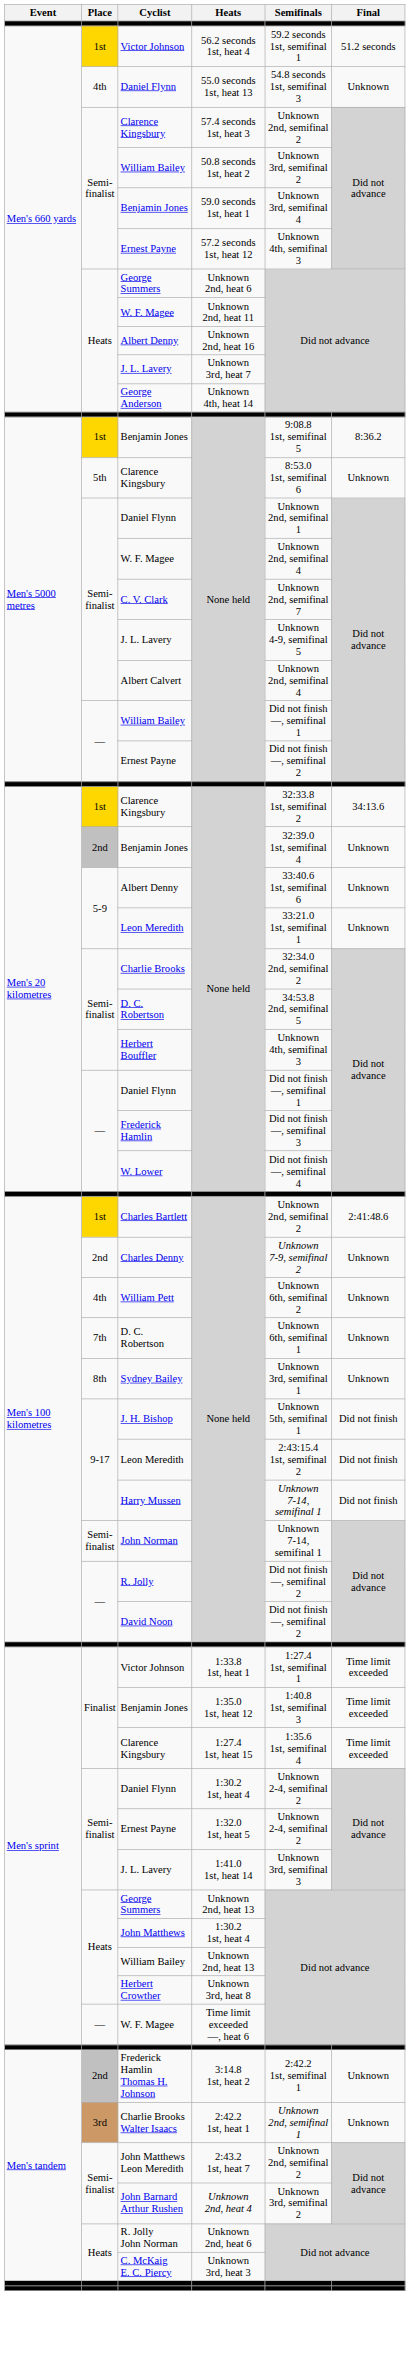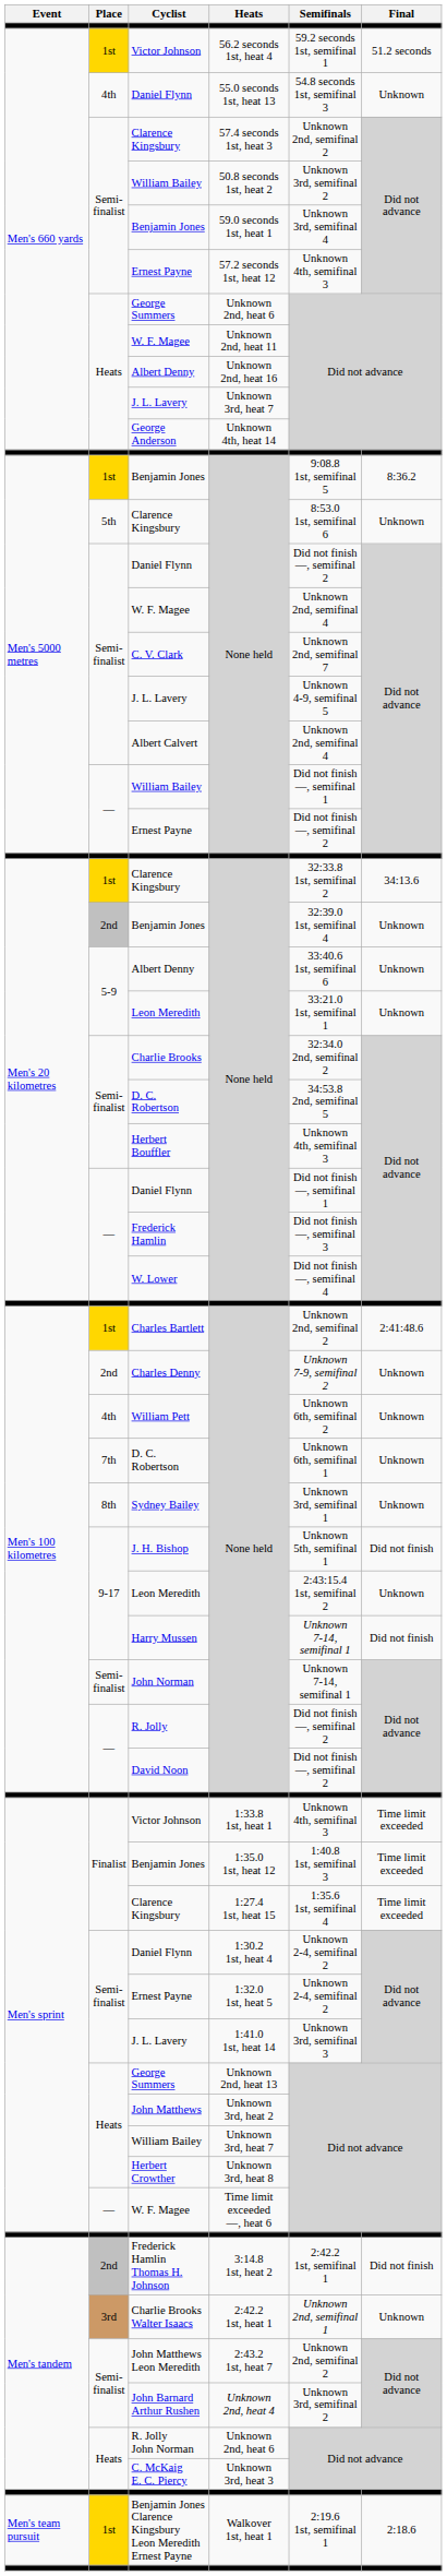 <table class=wikitable>
 <tr>
 <th>Event</th>
 <th>Place</th>
 <th>Cyclist</th>
 <th>Heats</th>
 <th>Semifinals</th>
 <th>Final</th>
 </tr>
 <tr bgcolor=black>
 <td></td>
 <td></td>
 <td></td>
 <td></td>
 <td></td>
 <td></td>
 </tr>
 <tr align=center>
 <td rowspan=11 align=left><a href='#'>Men's 660 yards</a></td>
 <td bgcolor=gold>1st</td>
 <td align=left><a href='#'>Victor Johnson</a></td>
 <td>56.2 seconds <br> 1st, heat 4</td>
 <td>59.2 seconds <br> 1st, semifinal 1</td>
 <td>51.2 seconds</td>
 </tr>
 <tr align=center>
 <td>4th</td>
 <td align=left><a href='#'>Daniel Flynn</a></td>
 <td>55.0 seconds <br> 1st, heat 13</td>
 <td>54.8 seconds <br> 1st, semifinal 3</td>
 <td>Unknown</td>
 </tr>
 <tr align=center>
 <td rowspan=4>Semi-<br>finalist</td>
 <td align=left><a href='#'>Clarence Kingsbury</a></td>
 <td>57.4 seconds <br> 1st, heat 3</td>
 <td>Unknown <br> 2nd, semifinal 2</td>
 <td rowspan=4 bgcolor=lightgray>Did not advance</td>
 </tr>
 <tr align=center>
 <td align=left><a href='#'>William Bailey</a></td>
 <td>50.8 seconds <br> 1st, heat 2</td>
 <td>Unknown <br> 3rd, semifinal 2</td>
 </tr>
 <tr align=center>
 <td align=left><a href='#'>Benjamin Jones</a></td>
 <td>59.0 seconds <br> 1st, heat 1</td>
 <td>Unknown <br> 3rd, semifinal 4</td>
 </tr>
 <tr align=center>
 <td align=left><a href='#'>Ernest Payne</a></td>
 <td>57.2 seconds <br> 1st, heat 12</td>
 <td>Unknown <br> 4th, semifinal 3</td>
 </tr>
 <tr align=center>
 <td rowspan=5>Heats</td>
 <td align=left><a href='#'>George Summers</a></td>
 <td>Unknown <br> 2nd, heat 6</td>
 <td rowspan=5 colspan=2 bgcolor=lightgray>Did not advance</td>
 </tr>
 <tr align=center>
 <td align=left><a href='#'>W. F. Magee</a></td>
 <td>Unknown <br> 2nd, heat 11</td>
 </tr>
 <tr align=center>
 <td align=left><a href='#'>Albert Denny</a></td>
 <td>Unknown <br> 2nd, heat 16</td>
 </tr>
 <tr align=center>
 <td align=left><a href='#'>J. L. Lavery</a></td>
 <td>Unknown <br> 3rd, heat 7</td>
 </tr>
 <tr align=center>
 <td align=left><a href='#'>George Anderson</a></td>
 <td>Unknown <br> 4th, heat 14</td>
 </tr>
 <tr bgcolor=black>
 <td></td>
 <td></td>
 <td></td>
 <td></td>
 <td></td>
 <td></td>
 </tr>
 <tr align=center>
 <td rowspan=9 align=left><a href='#'>Men's 5000 metres</a></td>
 <td bgcolor=gold>1st</td>
 <td align=left>Benjamin Jones</td>
 <td rowspan=9 bgcolor=lightgray>None held</td>
 <td>9:08.8 <br> 1st, semifinal 5</td>
 <td>8:36.2</td>
 </tr>
 <tr align=center>
 <td>5th</td>
 <td align=left>Clarence Kingsbury</td>
 <td>8:53.0 <br> 1st, semifinal 6</td>
 <td>Unknown</td>
 </tr>
 <tr align=center>
 <td rowspan=5>Semi-<br>finalist</td>
 <td align=left>Daniel Flynn</td>
-<td>Unknown <br> 2nd, semifinal 1</td>
+<td>Did not finish <br>  —, semifinal 2</td>
 <td rowspan=7 bgcolor=lightgray>Did not advance</td>
 </tr>
 <tr align=center>
 <td align=left>W. F. Magee</td>
 <td>Unknown <br> 2nd, semifinal 4</td>
 </tr>
 <tr align=center>
 <td align=left><a href='#'>C. V. Clark</a></td>
 <td>Unknown <br> 2nd, semifinal 7</td>
 </tr>
 <tr align=center>
 <td align=left>J. L. Lavery</td>
 <td>Unknown <br> 4-9, semifinal 5</td>
 </tr>
 <tr align=center>
 <td align=left>Albert Calvert</td>
 <td>Unknown <br> 2nd, semifinal 4</td>
 </tr>
 <tr align=center>
 <td rowspan=2>—</td>
 <td align=left><a href='#'>William Bailey</a></td>
 <td>Did not finish <br> —, semifinal 1</td>
 </tr>
 <tr align=center>
 <td align=left>Ernest Payne</td>
 <td>Did not finish <br>  —, semifinal 2</td>
 </tr>
 <tr bgcolor=black>
 <td></td>
 <td></td>
 <td></td>
 <td></td>
 <td></td>
 <td></td>
 </tr>
 <tr align=center>
 <td rowspan=10 align=left><a href='#'>Men's 20 kilometres</a></td>
 <td bgcolor=gold>1st</td>
 <td align=left>Clarence Kingsbury</td>
 <td rowspan=10 bgcolor=lightgray>None held</td>
 <td>32:33.8 <br> 1st, semifinal 2</td>
 <td>34:13.6</td>
 </tr>
 <tr align=center>
 <td bgcolor=silver>2nd</td>
 <td align=left>Benjamin Jones</td>
 <td>32:39.0 <br> 1st, semifinal 4</td>
 <td>Unknown</td>
 </tr>
 <tr align=center>
 <td rowspan=2>5-9</td>
 <td align=left>Albert Denny</td>
 <td>33:40.6 <br> 1st, semifinal 6</td>
 <td>Unknown</td>
 </tr>
 <tr align=center>
 <td align=left><a href='#'>Leon Meredith</a></td>
 <td>33:21.0 <br> 1st, semifinal 1</td>
 <td>Unknown</td>
 </tr>
 <tr align=center>
 <td rowspan=3>Semi-<br>finalist</td>
 <td align=left><a href='#'>Charlie Brooks</a></td>
 <td>32:34.0 <br> 2nd, semifinal 2</td>
 <td rowspan=6 bgcolor=lightgray>Did not advance</td>
 </tr>
 <tr align=center>
 <td align=left><a href='#'>D. C. Robertson</a></td>
 <td>34:53.8 <br> 2nd, semifinal 5</td>
 </tr>
 <tr align=center>
 <td align=left><a href='#'>Herbert Bouffler</a></td>
 <td>Unknown <br> 4th, semifinal 3</td>
 </tr>
 <tr align=center>
 <td rowspan=3>—</td>
 <td align=left>Daniel Flynn</td>
 <td>Did not finish <br> —, semifinal 1</td>
 </tr>
 <tr align=center>
 <td align=left><a href='#'>Frederick Hamlin</a></td>
 <td>Did not finish <br> —, semifinal 3</td>
 </tr>
 <tr align=center>
 <td align=left><a href='#'>W. Lower</a></td>
 <td>Did not finish <br> —, semifinal 4</td>
 </tr>
 <tr bgcolor=black>
 <td></td>
 <td></td>
 <td></td>
 <td></td>
 <td></td>
 <td></td>
 </tr>
 <tr align=center>
 <td rowspan=11 align=left><a href='#'>Men's 100 kilometres</a></td>
 <td bgcolor=gold>1st</td>
 <td align=left><a href='#'>Charles Bartlett</a></td>
 <td rowspan=11 bgcolor=lightgray>None held</td>
 <td>Unknown <br> 2nd, semifinal 2</td>
 <td>2:41:48.6</td>
 </tr>
 <tr align=center>
 <td>2nd</td>
 <td align=left><a href='#'>Charles Denny</a></td>
 <td><em>Unknown</em> <br> <em>7-9, semifinal 2</em></td>
 <td>Unknown</td>
 </tr>
 <tr align=center>
 <td>4th</td>
 <td align=left><a href='#'>William Pett</a></td>
 <td>Unknown <br> 6th, semifinal 2</td>
 <td>Unknown</td>
 </tr>
 <tr align=center>
 <td>7th</td>
 <td align=left>D. C. Robertson</td>
 <td>Unknown <br> 6th, semifinal 1</td>
 <td>Unknown</td>
 </tr>
 <tr align=center>
 <td>8th</td>
 <td align=left><a href='#'>Sydney Bailey</a></td>
 <td>Unknown <br> 3rd, semifinal 1</td>
 <td>Unknown</td>
 </tr>
 <tr align=center>
 <td rowspan=3>9-17</td>
 <td align=left><a href='#'>J. H. Bishop</a></td>
 <td>Unknown <br> 5th, semifinal 1</td>
 <td>Did not finish</td>
 </tr>
 <tr align=center>
 <td align=left>Leon Meredith</td>
 <td>2:43:15.4 <br> 1st, semifinal 2</td>
-<td>Did not finish</td>
+<td>Unknown</td>
 </tr>
 <tr align=center>
 <td align=left><a href='#'>Harry Mussen</a></td>
 <td><em>Unknown</em> <br> <em>7-14, semifinal 1</em></td>
 <td>Did not finish</td>
 </tr>
 <tr align=center>
 <td>Semi-<br>finalist</td>
 <td align=left><a href='#'>John Norman</a></td>
 <td>Unknown <br> 7-14, semifinal 1</td>
 <td rowspan=3 bgcolor=lightgray>Did not advance</td>
 </tr>
 <tr align=center>
 <td rowspan=2>—</td>
 <td align=left><a href='#'>R. Jolly</a></td>
 <td>Did not finish <br> —, semifinal 2</td>
 </tr>
 <tr align=center>
 <td align=left><a href='#'>David Noon</a></td>
 <td>Did not finish <br> —, semifinal 2</td>
 </tr>
 <tr bgcolor=black>
 <td></td>
 <td></td>
 <td></td>
 <td></td>
 <td></td>
 <td></td>
 </tr>
 <tr align=center>
 <td rowspan=11 align=left><a href='#'>Men's sprint</a></td>
 <td rowspan=3>Finalist</td>
 <td align=left>Victor Johnson</td>
 <td>1:33.8 <br> 1st, heat 1</td>
-<td>1:27.4 <br> 1st, semifinal 1</td>
+<td>Unknown <br> 4th, semifinal 3</td>
 <td>Time limit exceeded</td>
 </tr>
 <tr align=center>
 <td align=left>Benjamin Jones</td>
 <td>1:35.0 <br> 1st, heat 12</td>
 <td>1:40.8 <br> 1st, semifinal 3</td>
 <td>Time limit exceeded</td>
 </tr>
 <tr align=center>
 <td align=left>Clarence Kingsbury</td>
 <td>1:27.4 <br> 1st, heat 15</td>
 <td>1:35.6 <br> 1st, semifinal 4</td>
 <td>Time limit exceeded</td>
 </tr>
 <tr align=center>
 <td rowspan=3>Semi-<br>finalist</td>
 <td align=left>Daniel Flynn</td>
 <td>1:30.2 <br> 1st, heat 4</td>
 <td>Unknown <br> 2-4, semifinal 2</td>
 <td rowspan=3 bgcolor=lightgray>Did not advance</td>
 </tr>
 <tr align=center>
 <td align=left>Ernest Payne</td>
 <td>1:32.0 <br> 1st, heat 5</td>
 <td>Unknown <br> 2-4, semifinal 2</td>
 </tr>
 <tr align=center>
 <td align=left>J. L. Lavery</td>
 <td>1:41.0 <br> 1st, heat 14</td>
 <td>Unknown <br> 3rd, semifinal 3</td>
 </tr>
 <tr align=center>
 <td rowspan=4>Heats</td>
 <td align=left><a href='#'>George Summers</a></td>
 <td>Unknown <br> 2nd, heat 13</td>
 <td rowspan=5 colspan=2 bgcolor=lightgray>Did not advance</td>
 </tr>
 <tr align=center>
 <td align=left><a href='#'>John Matthews</a></td>
-<td>1:30.2 <br> 1st, heat 4</td>
+<td>Unknown <br> 3rd, heat 2</td>
 </tr>
 <tr align=center>
 <td align=left>William Bailey</td>
-<td>Unknown <br> 2nd, heat 13</td>
+<td>Unknown <br> 3rd, heat 7</td>
 </tr>
 <tr align=center>
 <td align=left><a href='#'>Herbert Crowther</a></td>
 <td>Unknown <br> 3rd, heat 8</td>
 </tr>
 <tr align=center>
 <td>—</td>
 <td align=left>W. F. Magee</td>
 <td>Time limit exceeded <br> —, heat 6</td>
 </tr>
 <tr bgcolor=black>
 <td></td>
 <td></td>
 <td></td>
 <td></td>
 <td></td>
 <td></td>
 </tr>
 <tr align=center>
 <td rowspan=6 align=left><a href='#'>Men's tandem</a></td>
 <td bgcolor=silver>2nd</td>
 <td align=left>Frederick Hamlin <br> <a href='#'>Thomas H. Johnson</a></td>
 <td>3:14.8 <br> 1st, heat 2</td>
 <td>2:42.2 <br> 1st, semifinal 1</td>
-<td>Unknown</td>
+<td>Did not finish</td>
 </tr>
 <tr align=center>
 <td bgcolor=cc9966>3rd</td>
 <td align=left>Charlie Brooks <br> <a href='#'>Walter Isaacs</a></td>
 <td>2:42.2 <br> 1st, heat 1</td>
 <td><em>Unknown</em> <br> <em>2nd, semifinal 1</em></td>
 <td>Unknown</td>
 </tr>
 <tr align=center>
 <td rowspan=2>Semi-<br>finalist</td>
 <td align=left>John Matthews <br> Leon Meredith</td>
 <td>2:43.2 <br> 1st, heat 7</td>
 <td>Unknown <br> 2nd, semifinal 2</td>
 <td rowspan=2 bgcolor=lightgray>Did not advance</td>
 </tr>
 <tr align=center>
 <td align=left><a href='#'>John Barnard</a> <br> <a href='#'>Arthur Rushen</a></td>
 <td><em>Unknown</em> <br> <em>2nd, heat 4</em></td>
 <td>Unknown <br> 3rd, semifinal 2</td>
 </tr>
 <tr align=center>
 <td rowspan=2>Heats</td>
 <td align=left>R. Jolly <br> John Norman</td>
 <td>Unknown <br> 2nd, heat 6</td>
 <td rowspan=2 colspan=2 bgcolor=lightgray>Did not advance</td>
 </tr>
 <tr align=center>
 <td align=left><a href='#'>C. McKaig</a> <br> <a href='#'>E. C. Piercy</a></td>
 <td>Unknown <br> 3rd, heat 3</td>
 </tr>
 <tr bgcolor=black>
 <td></td>
 <td></td>
 <td></td>
 <td></td>
 <td></td>
 <td></td>
 </tr>
+<tr align=center>
+<td align=left><a href='#'>Men's team pursuit</a></td>
+<td bgcolor=gold>1st</td>
+<td align=left>Benjamin Jones <br> Clarence Kingsbury <br> Leon Meredith <br> Ernest Payne</td>
+<td>Walkover <br> 1st, heat 1</td>
+<td>2:19.6 <br> 1st, semifinal 1</td>
+<td>2:18.6</td>
+</tr>
 <tr bgcolor=black>
 <td></td>
 <td></td>
 <td></td>
 <td></td>
 <td></td>
 <td></td>
 </tr>
 </table>
